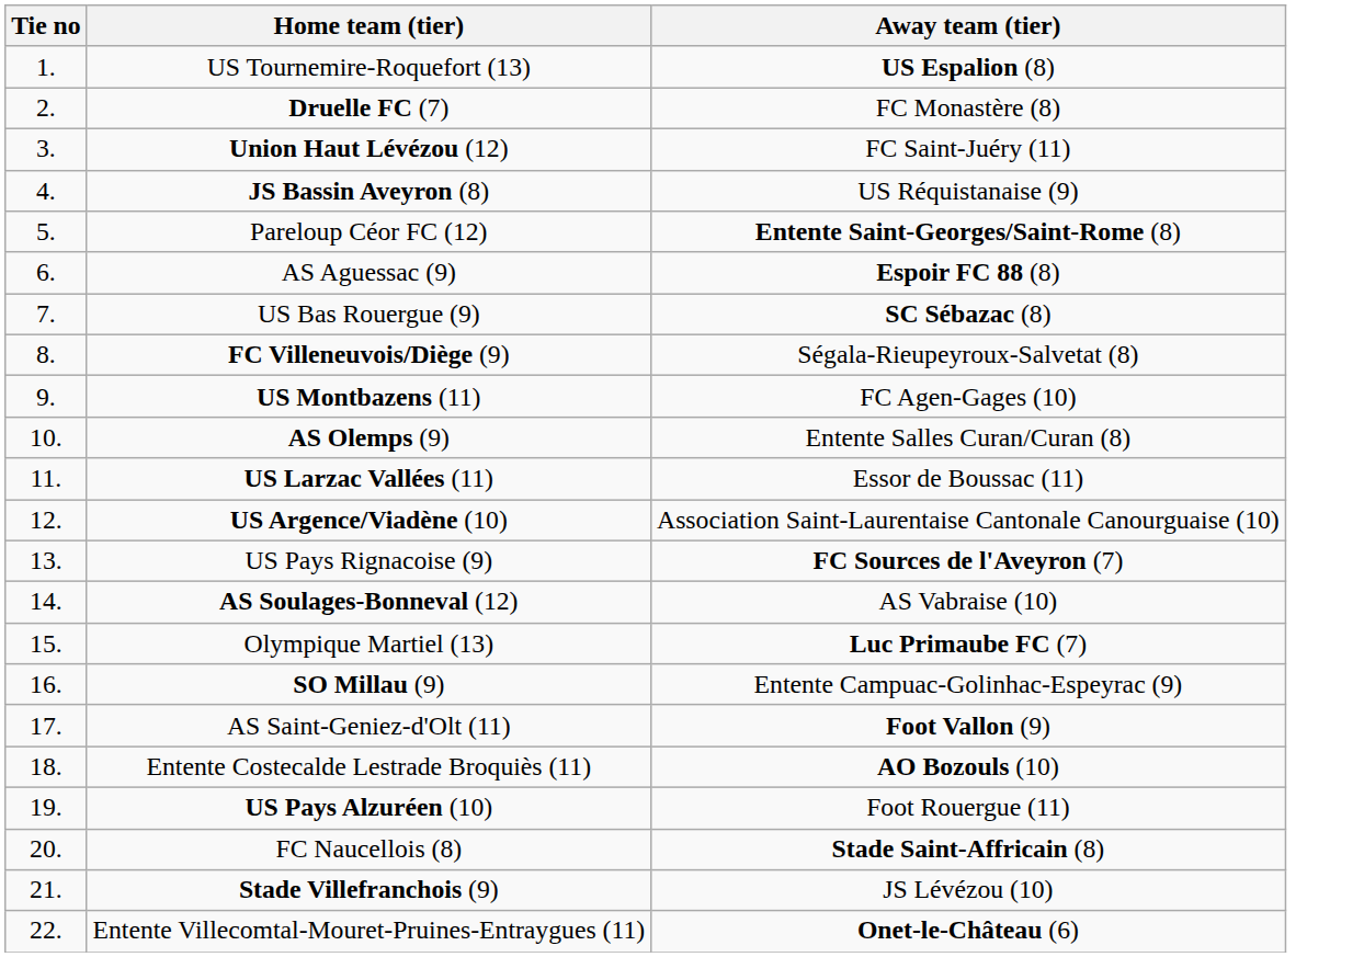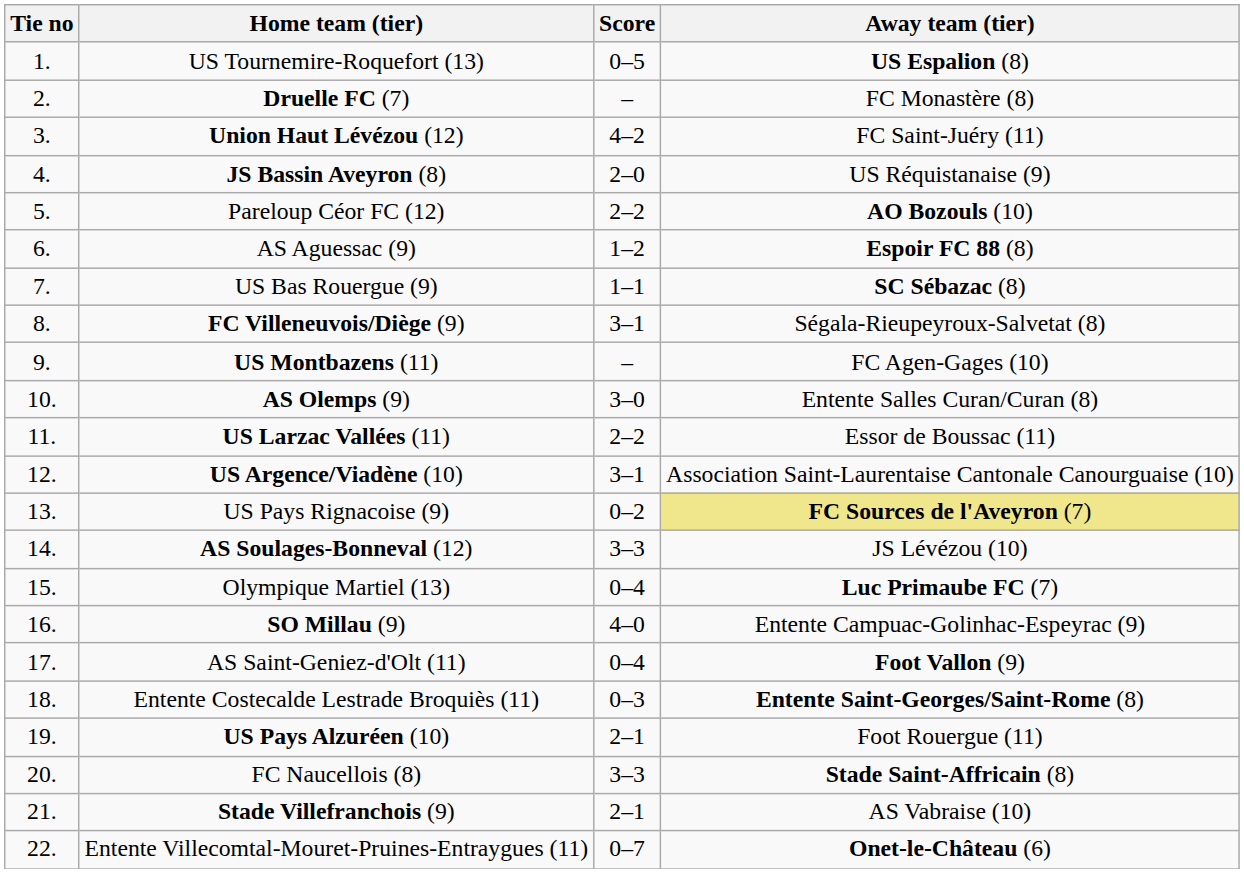 <table class="wikitable" style="text-align: center">
 <tr>
 <th>Tie no</th>
 <th>Home team (tier)</th>
+<th>Score</th>
 <th>Away team (tier)</th>
 </tr>
 <tr>
 <td>1.</td>
 <td>US Tournemire-Roquefort (13)</td>
+<td>0–5</td>
 <td><strong>US Espalion</strong> (8)</td>
 </tr>
 <tr>
 <td>2.</td>
 <td><strong>Druelle FC</strong> (7)</td>
+<td>–</td>
 <td>FC Monastère (8)</td>
 </tr>
 <tr>
 <td>3.</td>
 <td><strong>Union Haut Lévézou</strong> (12)</td>
+<td>4–2</td>
 <td>FC Saint-Juéry (11)</td>
 </tr>
 <tr>
 <td>4.</td>
 <td><strong>JS Bassin Aveyron</strong> (8)</td>
+<td>2–0</td>
 <td>US Réquistanaise (9)</td>
 </tr>
 <tr>
 <td>5.</td>
 <td>Pareloup Céor FC (12)</td>
-<td><strong>Entente Saint-Georges/Saint-Rome</strong> (8)</td>
+<td>2–2 </td>
+<td><strong>AO Bozouls</strong> (10)</td>
 </tr>
 <tr>
 <td>6.</td>
 <td>AS Aguessac (9)</td>
+<td>1–2</td>
 <td><strong>Espoir FC 88</strong> (8)</td>
 </tr>
 <tr>
 <td>7.</td>
 <td>US Bas Rouergue (9)</td>
+<td>1–1 </td>
 <td><strong>SC Sébazac</strong> (8)</td>
 </tr>
 <tr>
 <td>8.</td>
 <td><strong>FC Villeneuvois/Diège</strong> (9)</td>
+<td>3–1</td>
 <td>Ségala-Rieupeyroux-Salvetat (8)</td>
 </tr>
 <tr>
 <td>9.</td>
 <td><strong>US Montbazens</strong> (11)</td>
+<td>–</td>
 <td>FC Agen-Gages (10)</td>
 </tr>
 <tr>
 <td>10.</td>
 <td><strong>AS Olemps</strong> (9)</td>
+<td>3–0</td>
 <td>Entente Salles Curan/Curan (8)</td>
 </tr>
 <tr>
 <td>11.</td>
 <td><strong>US Larzac Vallées</strong> (11)</td>
+<td>2–2 </td>
 <td>Essor de Boussac (11)</td>
 </tr>
 <tr>
 <td>12.</td>
 <td><strong>US Argence/Viadène</strong> (10)</td>
+<td>3–1</td>
 <td>Association Saint-Laurentaise Cantonale Canourguaise (10)</td>
 </tr>
 <tr>
 <td>13.</td>
 <td>US Pays Rignacoise (9)</td>
-<td><strong>FC Sources de l'Aveyron</strong> (7)</td>
+<td>0–2</td>
+<td style="background: khaki;"><strong>FC Sources de l'Aveyron</strong> (7)</td>
 </tr>
 <tr>
 <td>14.</td>
 <td><strong>AS Soulages-Bonneval</strong> (12)</td>
-<td>AS Vabraise (10)</td>
+<td>3–3 </td>
+<td>JS Lévézou (10)</td>
 </tr>
 <tr>
 <td>15.</td>
 <td>Olympique Martiel (13)</td>
+<td>0–4</td>
 <td><strong>Luc Primaube FC</strong> (7)</td>
 </tr>
 <tr>
 <td>16.</td>
 <td><strong>SO Millau</strong> (9)</td>
+<td>4–0</td>
 <td>Entente Campuac-Golinhac-Espeyrac (9)</td>
 </tr>
 <tr>
 <td>17.</td>
 <td>AS Saint-Geniez-d'Olt (11)</td>
+<td>0–4</td>
 <td><strong>Foot Vallon</strong> (9)</td>
 </tr>
 <tr>
 <td>18.</td>
 <td>Entente Costecalde Lestrade Broquiès (11)</td>
-<td><strong>AO Bozouls</strong> (10)</td>
+<td>0–3</td>
+<td><strong>Entente Saint-Georges/Saint-Rome</strong> (8)</td>
 </tr>
 <tr>
 <td>19.</td>
 <td><strong>US Pays Alzuréen</strong> (10)</td>
+<td>2–1</td>
 <td>Foot Rouergue (11)</td>
 </tr>
 <tr>
 <td>20.</td>
 <td>FC Naucellois (8)</td>
+<td>3–3 </td>
 <td><strong>Stade Saint-Affricain</strong> (8)</td>
 </tr>
 <tr>
 <td>21.</td>
 <td><strong>Stade Villefranchois</strong> (9)</td>
-<td>JS Lévézou (10)</td>
+<td>2–1</td>
+<td>AS Vabraise (10)</td>
 </tr>
 <tr>
 <td>22.</td>
 <td>Entente Villecomtal-Mouret-Pruines-Entraygues (11)</td>
+<td>0–7</td>
 <td><strong>Onet-le-Château</strong> (6)</td>
 </tr>
 </table>
